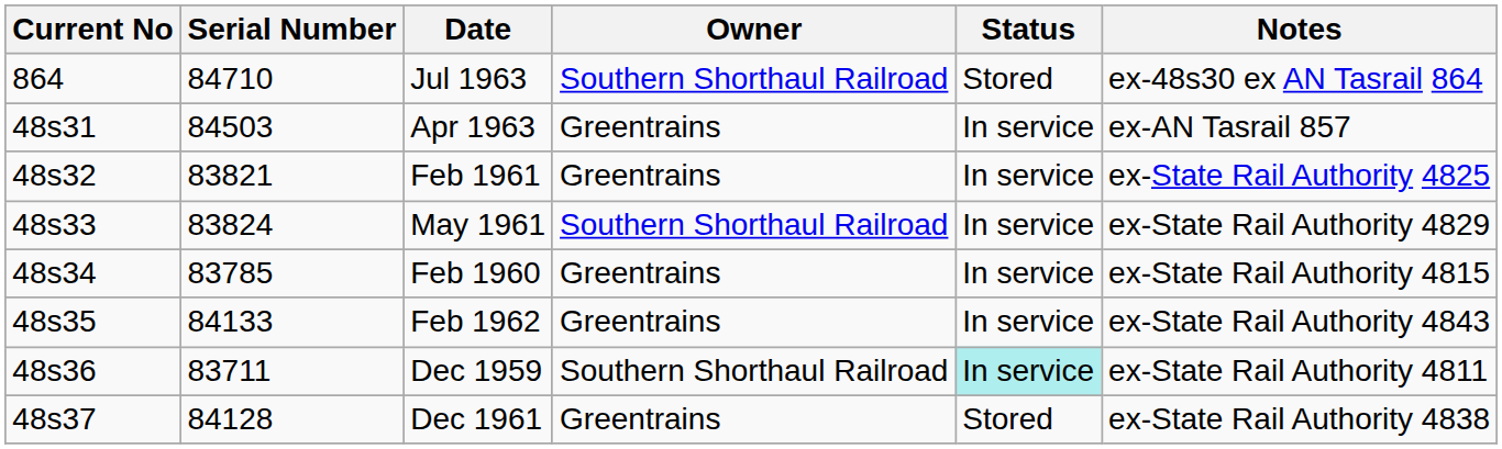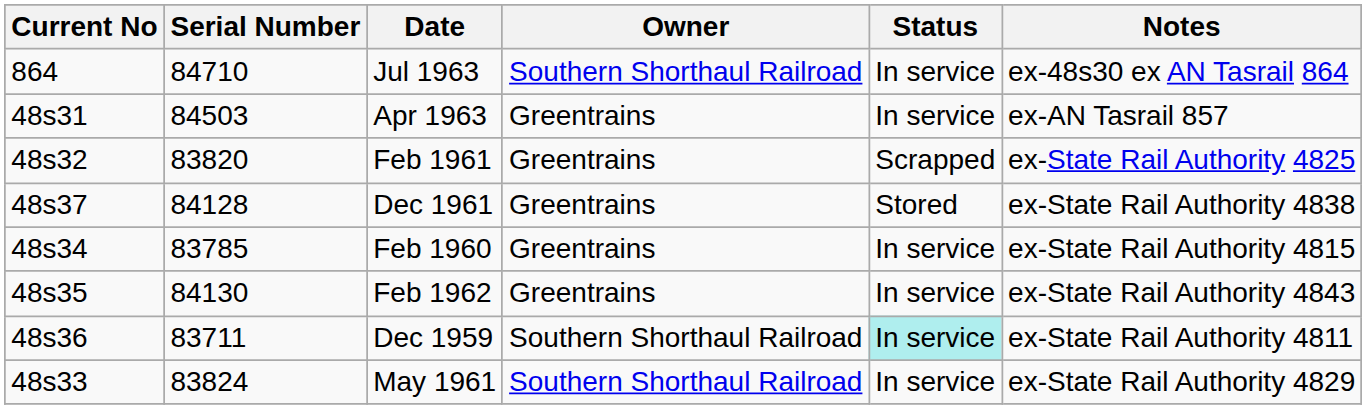 <table class="wikitable sortable">
 <tr>
 <th>Current No</th>
 <th>Serial Number</th>
 <th>Date</th>
 <th>Owner</th>
 <th>Status</th>
 <th>Notes</th>
 </tr>
 <tr>
 <td>864</td>
 <td>84710</td>
 <td>Jul 1963</td>
 <td><a href='#'>Southern Shorthaul Railroad</a></td>
-<td>Stored</td>
+<td>In service</td>
 <td>ex-48s30 ex <a href='#'>AN Tasrail</a> <a href='#'>864</a></td>
 </tr>
 <tr>
 <td>48s31</td>
 <td>84503</td>
 <td>Apr 1963</td>
 <td>Greentrains</td>
 <td>In service</td>
 <td>ex-AN Tasrail 857</td>
 </tr>
 <tr>
 <td>48s32</td>
-<td>83821</td>
+<td>83820</td>
 <td>Feb 1961</td>
 <td>Greentrains</td>
-<td>In service</td>
+<td>Scrapped</td>
 <td>ex-<a href='#'>State Rail Authority</a> <a href='#'>4825</a></td>
 </tr>
 <tr>
-<td>48s33</td>
-<td>83824</td>
-<td>May 1961</td>
-<td><a href='#'>Southern Shorthaul Railroad</a></td>
-<td>In service</td>
-<td>ex-State Rail Authority 4829</td>
+<td>48s37</td>
+<td>84128</td>
+<td>Dec 1961</td>
+<td>Greentrains</td>
+<td>Stored</td>
+<td>ex-State Rail Authority 4838</td>
 </tr>
 <tr>
 <td>48s34</td>
 <td>83785</td>
 <td>Feb 1960</td>
 <td>Greentrains</td>
 <td>In service</td>
 <td>ex-State Rail Authority 4815</td>
 </tr>
 <tr>
 <td>48s35</td>
-<td>84133</td>
+<td>84130</td>
 <td>Feb 1962</td>
 <td>Greentrains</td>
 <td>In service</td>
 <td>ex-State Rail Authority 4843</td>
 </tr>
 <tr>
 <td>48s36</td>
 <td>83711</td>
 <td>Dec 1959</td>
 <td>Southern Shorthaul Railroad</td>
 <td style="background: paleturquoise;">In service</td>
 <td>ex-State Rail Authority 4811</td>
 </tr>
 <tr>
-<td>48s37</td>
-<td>84128</td>
-<td>Dec 1961</td>
-<td>Greentrains</td>
-<td>Stored</td>
-<td>ex-State Rail Authority 4838</td>
+<td>48s33</td>
+<td>83824</td>
+<td>May 1961</td>
+<td><a href='#'>Southern Shorthaul Railroad</a></td>
+<td>In service</td>
+<td>ex-State Rail Authority 4829</td>
 </tr>
 </table>
